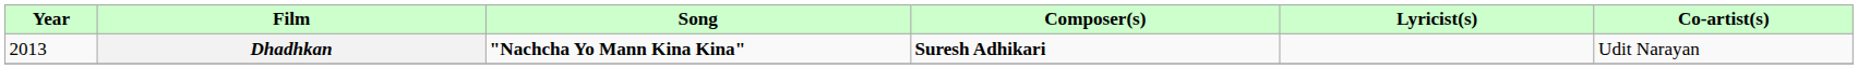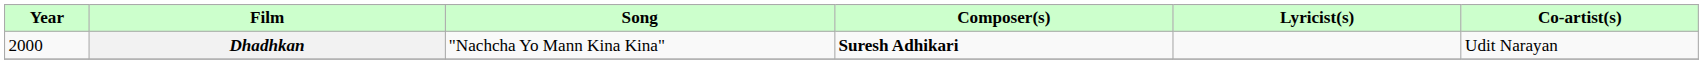 <table class="wikitable plainrowheaders" style="width:100%;" textcolor:#000;">
 <tr style="background:#cfc; text-align:center;">
 <td scope="col" style="width:5%;"><strong>Year</strong></td>
 <td scope="col" style="width:21%;"><strong>Film</strong></td>
 <td scope="col" style="width:23%;"><strong>Song</strong></td>
 <td scope="col" style="width:20%;"><strong>Composer(s)</strong></td>
 <td scope="col" style="width:17%;"><strong>Lyricist(s)</strong></td>
 <td scope="col" style="width:18%;"><strong>Co-artist(s)</strong></td>
 </tr>
 <tr>
-<td>2013</td>
+<td>2000</td>
 <th scope="row"><em>Dhadhkan</em></th>
-<td><strong>"Nachcha Yo Mann Kina Kina"</strong></td>
+<td>"Nachcha Yo Mann Kina Kina"</td>
 <td><strong>Suresh Adhikari</strong></td>
 <td></td>
 <td>Udit Narayan</td>
 </tr>
 <tr>
 </tr>
 </table>
